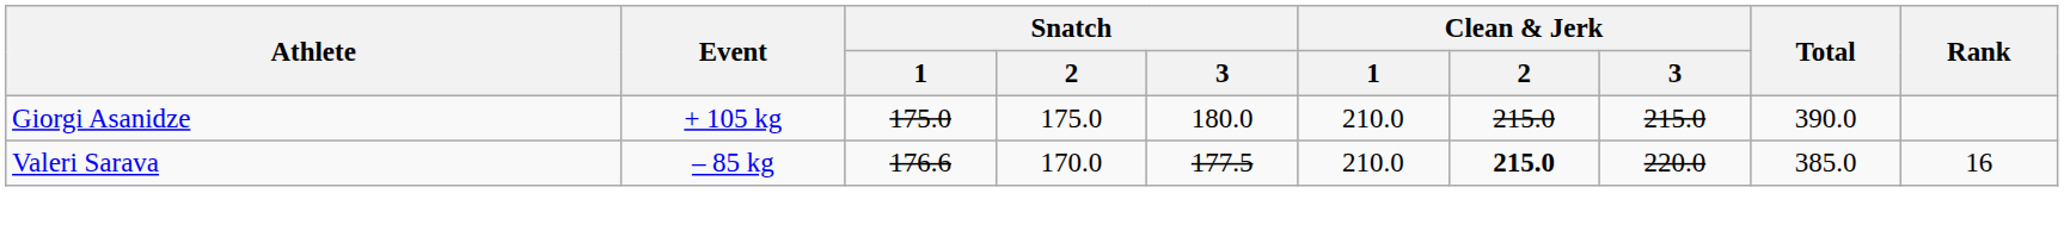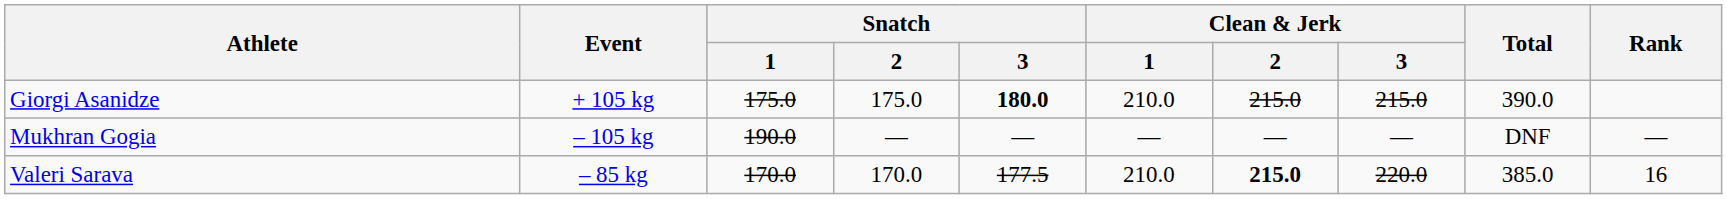 <table class=wikitable style="font-size:95%" width="90%">
 <tr>
 <th rowspan="2">Athlete</th>
 <th rowspan="2">Event</th>
 <th colspan="3">Snatch</th>
 <th colspan="3">Clean & Jerk</th>
 <th rowspan="2">Total</th>
 <th rowspan="2">Rank</th>
 </tr>
 <tr>
 <th>1</th>
 <th>2</th>
 <th>3</th>
 <th>1</th>
 <th>2</th>
 <th>3</th>
 </tr>
 <tr>
 <td width=30%><a href='#'>Giorgi Asanidze</a></td>
 <td align=center><a href='#'>+ 105 kg</a></td>
 <td align=center><s>175.0</s></td>
 <td align=center>175.0</td>
-<td align=center>180.0</td>
+<td align=center><strong>180.0</strong></td>
 <td align=center>210.0</td>
 <td align=center><s>215.0</s></td>
 <td align=center><s>215.0</s></td>
 <td align=center>390.0</td>
 <td align=center></td>
 </tr>
 <tr>
+<td width=30%><a href='#'>Mukhran Gogia</a></td>
+<td align=center><a href='#'>– 105 kg</a></td>
+<td align=center><s>190.0</s></td>
+<td align=center>—</td>
+<td align=center>—</td>
+<td align=center>—</td>
+<td align=center>—</td>
+<td align=center>—</td>
+<td align=center>DNF</td>
+<td align=center>—</td>
+</tr>
+<tr>
 <td width=30%><a href='#'>Valeri Sarava</a></td>
 <td align=center><a href='#'>– 85 kg</a></td>
-<td align=center><s>176.6</s></td>
+<td align=center><s>170.0</s></td>
 <td align=center>170.0</td>
 <td align=center><s>177.5</s></td>
 <td align=center>210.0</td>
 <td align=center><strong>215.0</strong></td>
 <td align=center><s>220.0</s></td>
 <td align=center>385.0</td>
 <td align=center>16</td>
 </tr>
 </table>
